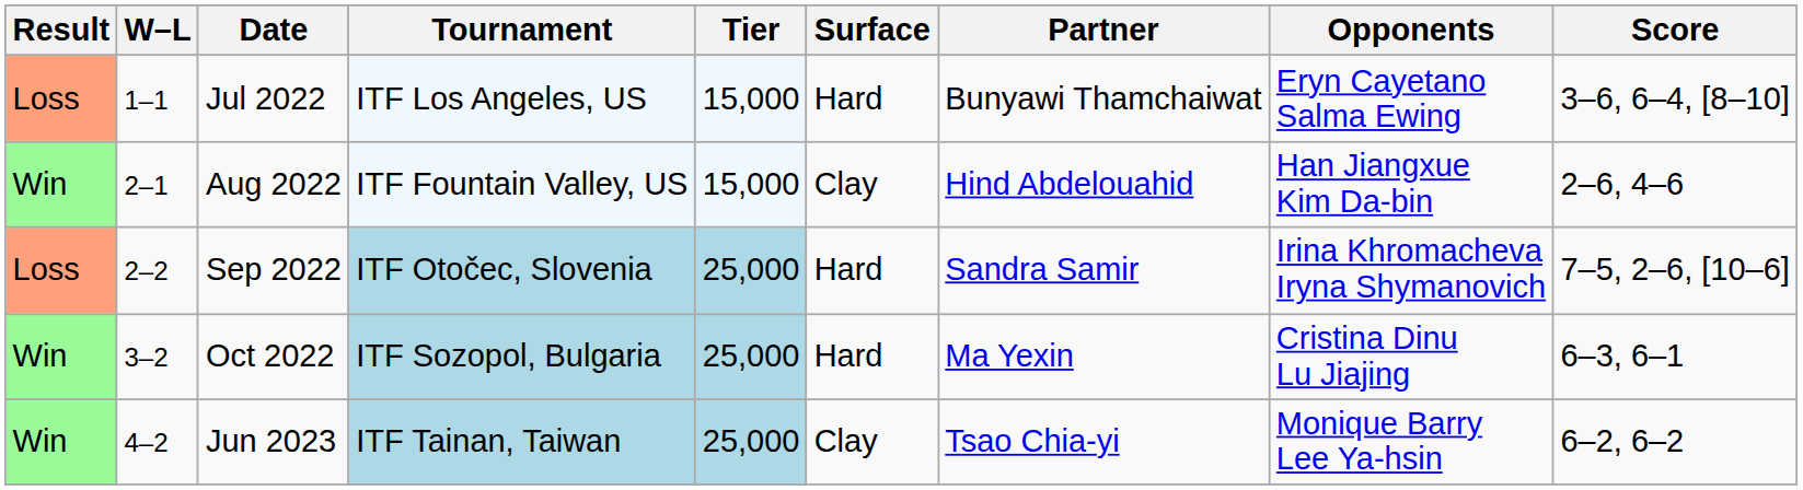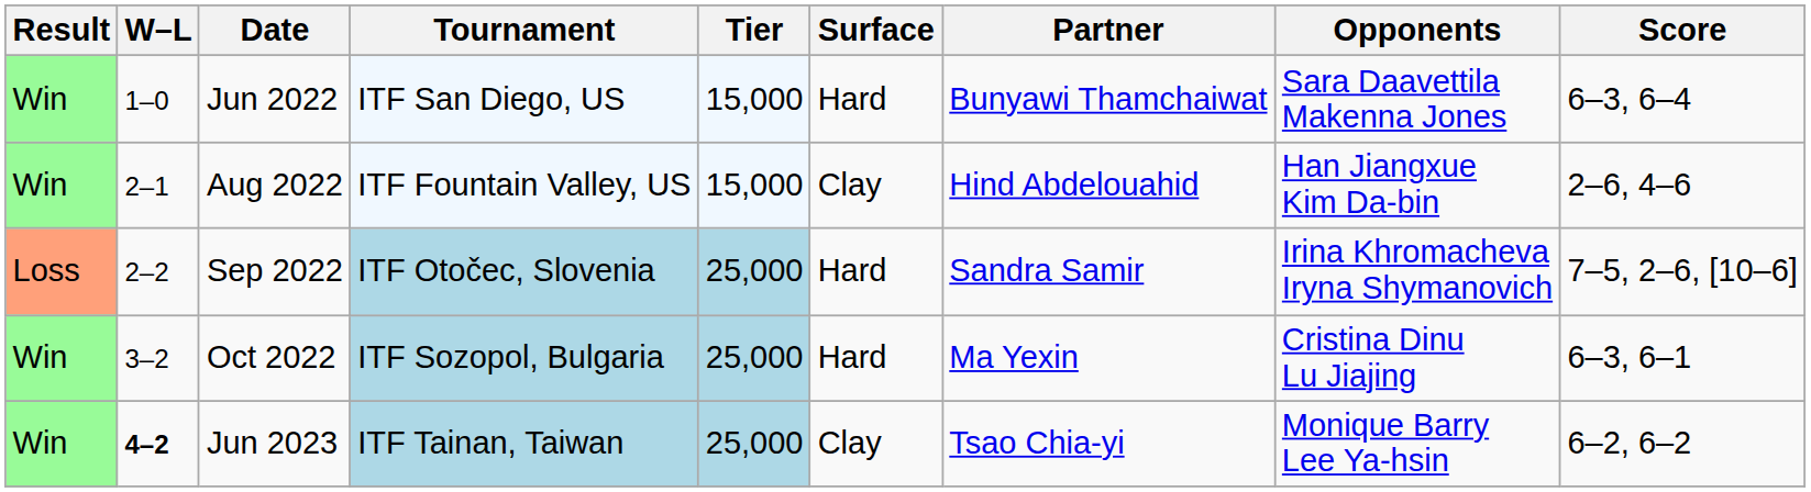 <table class="wikitable sortable">
 <tr>
 <th>Result</th>
 <th class="unsortable">W–L</th>
 <th>Date</th>
 <th>Tournament</th>
 <th>Tier</th>
 <th>Surface</th>
 <th>Partner</th>
 <th>Opponents</th>
 <th class="unsortable">Score</th>
 </tr>
 <tr>
-<td bgcolor=ffa07a>Loss</td>
-<td><small>1–1</small></td>
-<td>Jul 2022</td>
-<td style="background:#f0f8ff;">ITF Los Angeles, US</td>
+<td bgcolor=98FB98>Win</td>
+<td><small>1–0</small></td>
+<td>Jun 2022</td>
+<td style="background:#f0f8ff;">ITF San Diego, US</td>
 <td style="background:#f0f8ff;">15,000</td>
 <td>Hard</td>
-<td> Bunyawi Thamchaiwat</td>
-<td> <a href='#'>Eryn Cayetano</a> <br>  <a href='#'>Salma Ewing</a></td>
-<td>3–6, 6–4, [8–10]</td>
+<td> <a href='#'>Bunyawi Thamchaiwat</a></td>
+<td> <a href='#'>Sara Daavettila</a> <br>  <a href='#'>Makenna Jones</a></td>
+<td>6–3, 6–4</td>
 </tr>
 <tr>
 <td bgcolor=98FB98>Win</td>
 <td><small>2–1</small></td>
 <td>Aug 2022</td>
 <td style="background:#f0f8ff;">ITF Fountain Valley, US</td>
 <td style="background:#f0f8ff;">15,000</td>
 <td>Clay</td>
 <td> <a href='#'>Hind Abdelouahid</a></td>
 <td> <a href='#'>Han Jiangxue</a> <br>  <a href='#'>Kim Da-bin</a></td>
 <td>2–6, 4–6</td>
 </tr>
 <tr>
 <td bgcolor=ffa07a>Loss</td>
 <td><small>2–2</small></td>
 <td>Sep 2022</td>
 <td bgcolor=lightblue>ITF Otočec, Slovenia</td>
 <td bgcolor=lightblue>25,000</td>
 <td>Hard</td>
 <td> <a href='#'>Sandra Samir</a></td>
 <td> <a href='#'>Irina Khromacheva</a> <br>   <a href='#'>Iryna Shymanovich</a></td>
 <td>7–5, 2–6, [10–6]</td>
 </tr>
 <tr>
 <td bgcolor=98FB98>Win</td>
 <td><small>3–2</small></td>
 <td>Oct 2022</td>
 <td bgcolor=lightblue>ITF Sozopol, Bulgaria</td>
 <td bgcolor=lightblue>25,000</td>
 <td>Hard</td>
 <td> <a href='#'>Ma Yexin</a></td>
 <td> <a href='#'>Cristina Dinu</a> <br>  <a href='#'>Lu Jiajing</a></td>
 <td>6–3, 6–1</td>
 </tr>
 <tr>
 <td bgcolor="98FB98">Win</td>
-<td><small>4–2</small></td>
+<td><strong><small>4–2</small></strong></td>
 <td>Jun 2023</td>
 <td style="background:lightblue;">ITF Tainan, Taiwan</td>
 <td style="background:lightblue;">25,000</td>
 <td>Clay</td>
 <td> <a href='#'>Tsao Chia-yi</a></td>
 <td> <a href='#'>Monique Barry</a> <br>  <a href='#'>Lee Ya-hsin</a></td>
 <td>6–2, 6–2</td>
 </tr>
 </table>
